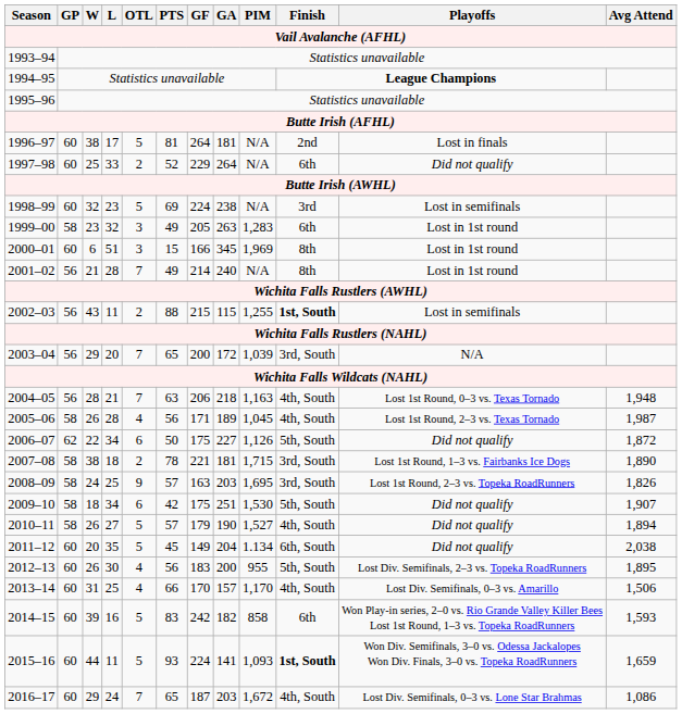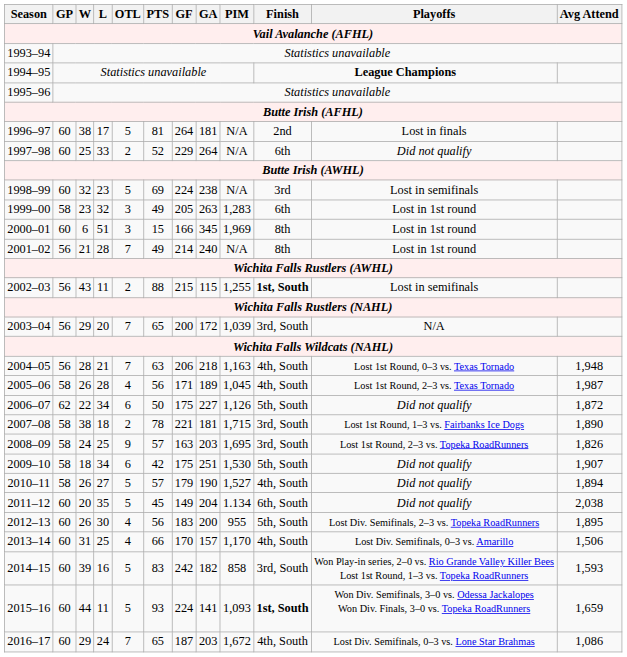 <table class="wikitable" style="text-align:center">
 <tr>
 <th>Season</th>
 <th>GP</th>
 <th>W</th>
 <th>L</th>
 <th>OTL</th>
 <th>PTS</th>
 <th>GF</th>
 <th>GA</th>
 <th>PIM</th>
 <th>Finish</th>
 <th>Playoffs</th>
 <th>Avg Attend</th>
 </tr>
 <tr bgcolor="#ffeeee">
 <td colspan="12"><strong><em>Vail Avalanche (AFHL)</em></strong></td>
 </tr>
 <tr>
 <td>1993–94</td>
 <td colspan="11"><em>Statistics unavailable</em></td>
 </tr>
 <tr>
 <td>1994–95</td>
 <td colspan="8"><em>Statistics unavailable</em></td>
 <td colspan=2><strong>League Champions</strong></td>
 <td></td>
 </tr>
 <tr>
 <td>1995–96</td>
 <td colspan="11"><em>Statistics unavailable</em></td>
 </tr>
 <tr bgcolor="#ffeeee">
 <td colspan="12"><strong><em>Butte Irish (AFHL)</em></strong></td>
 </tr>
 <tr>
 <td>1996–97</td>
 <td>60</td>
 <td>38</td>
 <td>17</td>
 <td>5</td>
 <td>81</td>
 <td>264</td>
 <td>181</td>
 <td>N/A</td>
 <td>2nd</td>
 <td>Lost in finals</td>
 <td></td>
 </tr>
 <tr>
 <td>1997–98</td>
 <td>60</td>
 <td>25</td>
 <td>33</td>
 <td>2</td>
 <td>52</td>
 <td>229</td>
 <td>264</td>
 <td>N/A</td>
 <td>6th</td>
 <td><em>Did not qualify</em></td>
 <td></td>
 </tr>
 <tr bgcolor="#ffeeee">
 <td colspan="12"><strong><em>Butte Irish (AWHL)</em></strong></td>
 </tr>
 <tr>
 <td>1998–99</td>
 <td>60</td>
 <td>32</td>
 <td>23</td>
 <td>5</td>
 <td>69</td>
 <td>224</td>
 <td>238</td>
 <td>N/A</td>
 <td>3rd</td>
 <td>Lost in semifinals</td>
 <td></td>
 </tr>
 <tr>
 <td>1999–00</td>
 <td>58</td>
 <td>23</td>
 <td>32</td>
 <td>3</td>
 <td>49</td>
 <td>205</td>
 <td>263</td>
 <td>1,283</td>
 <td>6th</td>
 <td>Lost in 1st round</td>
 <td></td>
 </tr>
 <tr>
 <td>2000–01</td>
 <td>60</td>
 <td>6</td>
 <td>51</td>
 <td>3</td>
 <td>15</td>
 <td>166</td>
 <td>345</td>
 <td>1,969</td>
 <td>8th</td>
 <td>Lost in 1st round</td>
 <td></td>
 </tr>
 <tr>
 <td>2001–02</td>
 <td>56</td>
 <td>21</td>
 <td>28</td>
 <td>7</td>
 <td>49</td>
 <td>214</td>
 <td>240</td>
 <td>N/A</td>
 <td>8th</td>
 <td>Lost in 1st round</td>
 <td></td>
 </tr>
 <tr bgcolor="#ffeeee">
 <td colspan="12"><strong><em>Wichita Falls Rustlers (AWHL)</em></strong></td>
 </tr>
 <tr>
 <td>2002–03</td>
 <td>56</td>
 <td>43</td>
 <td>11</td>
 <td>2</td>
 <td>88</td>
 <td>215</td>
 <td>115</td>
 <td>1,255</td>
 <td><strong>1st, South</strong></td>
 <td>Lost in semifinals</td>
 <td></td>
 </tr>
 <tr bgcolor="#ffeeee">
 <td colspan="12"><strong><em>Wichita Falls Rustlers (NAHL)</em></strong></td>
 </tr>
 <tr>
 <td>2003–04</td>
 <td>56</td>
 <td>29</td>
 <td>20</td>
 <td>7</td>
 <td>65</td>
 <td>200</td>
 <td>172</td>
 <td>1,039</td>
 <td>3rd, South</td>
 <td>N/A</td>
 <td></td>
 </tr>
 <tr bgcolor="#ffeeee">
 <td colspan="12"><strong><em>Wichita Falls Wildcats (NAHL)</em></strong></td>
 </tr>
 <tr>
 <td>2004–05</td>
 <td>56</td>
 <td>28</td>
 <td>21</td>
 <td>7</td>
 <td>63</td>
 <td>206</td>
 <td>218</td>
 <td>1,163</td>
 <td>4th, South</td>
 <td><small>Lost 1st Round, 0–3 vs. <a href='#'>Texas Tornado</a></small></td>
 <td>1,948</td>
 </tr>
 <tr>
 <td>2005–06</td>
 <td>58</td>
 <td>26</td>
 <td>28</td>
 <td>4</td>
 <td>56</td>
 <td>171</td>
 <td>189</td>
 <td>1,045</td>
 <td>4th, South</td>
 <td><small>Lost 1st Round, 2–3 vs. <a href='#'>Texas Tornado</a></small></td>
 <td>1,987</td>
 </tr>
 <tr>
 <td>2006–07</td>
 <td>62</td>
 <td>22</td>
 <td>34</td>
 <td>6</td>
 <td>50</td>
 <td>175</td>
 <td>227</td>
 <td>1,126</td>
 <td>5th, South</td>
 <td><em>Did not qualify</em></td>
 <td>1,872</td>
 </tr>
 <tr>
 <td>2007–08</td>
 <td>58</td>
 <td>38</td>
 <td>18</td>
 <td>2</td>
 <td>78</td>
 <td>221</td>
 <td>181</td>
 <td>1,715</td>
 <td>3rd, South</td>
 <td><small>Lost 1st Round, 1–3 vs. <a href='#'>Fairbanks Ice Dogs</a></small></td>
 <td>1,890</td>
 </tr>
 <tr>
 <td>2008–09</td>
 <td>58</td>
 <td>24</td>
 <td>25</td>
 <td>9</td>
 <td>57</td>
 <td>163</td>
 <td>203</td>
 <td>1,695</td>
 <td>3rd, South</td>
 <td><small>Lost 1st Round, 2–3 vs. <a href='#'>Topeka RoadRunners</a></small></td>
 <td>1,826</td>
 </tr>
 <tr>
 <td>2009–10</td>
 <td>58</td>
 <td>18</td>
 <td>34</td>
 <td>6</td>
 <td>42</td>
 <td>175</td>
 <td>251</td>
 <td>1,530</td>
 <td>5th, South</td>
 <td><em>Did not qualify</em></td>
 <td>1,907</td>
 </tr>
 <tr>
 <td>2010–11</td>
 <td>58</td>
 <td>26</td>
 <td>27</td>
 <td>5</td>
 <td>57</td>
 <td>179</td>
 <td>190</td>
 <td>1,527</td>
 <td>4th, South</td>
 <td><em>Did not qualify</em></td>
 <td>1,894</td>
 </tr>
 <tr>
 <td>2011–12</td>
 <td>60</td>
 <td>20</td>
 <td>35</td>
 <td>5</td>
 <td>45</td>
 <td>149</td>
 <td>204</td>
 <td>1.134</td>
 <td>6th, South</td>
 <td><em>Did not qualify</em></td>
 <td>2,038</td>
 </tr>
 <tr>
 <td>2012–13</td>
 <td>60</td>
 <td>26</td>
 <td>30</td>
 <td>4</td>
 <td>56</td>
 <td>183</td>
 <td>200</td>
 <td>955</td>
 <td>5th, South</td>
 <td><small>Lost Div. Semifinals, 2–3 vs. <a href='#'>Topeka RoadRunners</a></small></td>
 <td>1,895</td>
 </tr>
 <tr>
 <td>2013–14</td>
 <td>60</td>
 <td>31</td>
 <td>25</td>
 <td>4</td>
 <td>66</td>
 <td>170</td>
 <td>157</td>
 <td>1,170</td>
 <td>4th, South</td>
 <td><small>Lost Div. Semifinals, 0–3 vs. <a href='#'>Amarillo</a></small></td>
 <td>1,506</td>
 </tr>
 <tr>
 <td>2014–15</td>
 <td>60</td>
 <td>39</td>
 <td>16</td>
 <td>5</td>
 <td>83</td>
 <td>242</td>
 <td>182</td>
 <td>858</td>
-<td>6th</td>
+<td>3rd, South</td>
 <td><small>Won Play-in series, 2–0 vs. <a href='#'>Rio Grande Valley Killer Bees</a><br>Lost 1st Round, 1–3 vs. <a href='#'>Topeka RoadRunners</a></small></td>
 <td>1,593</td>
 </tr>
 <tr>
 <td>2015–16</td>
 <td>60</td>
 <td>44</td>
 <td>11</td>
 <td>5</td>
 <td>93</td>
 <td>224</td>
 <td>141</td>
 <td>1,093</td>
 <td><strong>1st, South</strong></td>
 <td><small>Won Div. Semifinals, 3–0 vs. <a href='#'>Odessa Jackalopes</a><br>Won Div. Finals, 3–0 vs. <a href='#'>Topeka RoadRunners</a><br><br></small></td>
 <td>1,659</td>
 </tr>
 <tr>
 <td>2016–17</td>
 <td>60</td>
 <td>29</td>
 <td>24</td>
 <td>7</td>
 <td>65</td>
 <td>187</td>
 <td>203</td>
 <td>1,672</td>
 <td>4th, South</td>
 <td><small>Lost Div. Semifinals, 0–3 vs. <a href='#'>Lone Star Brahmas</a></small></td>
 <td>1,086</td>
 </tr>
 </table>
